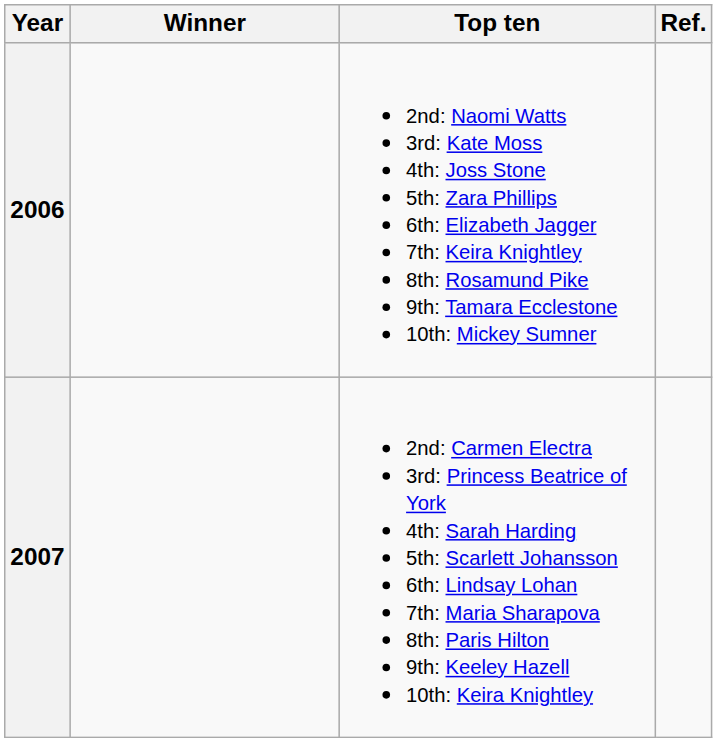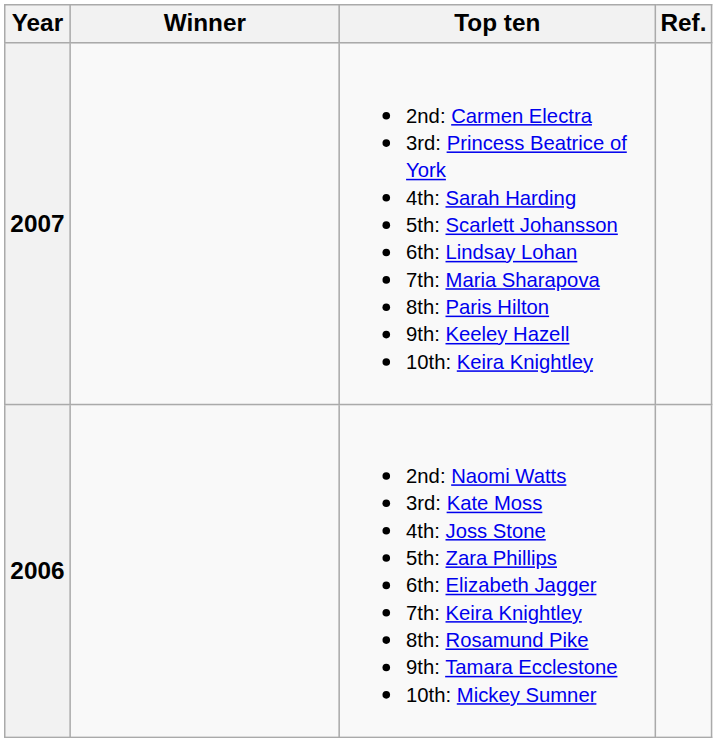 <table class="wikitable plainrowheaders sortable">
 <tr>
 <th scope=col>Year</th>
 <th scope=col width=170px>Winner</th>
 <th scope=col width=200px class=unsortable>Top ten</th>
 <th scope=col class=unsortable>Ref.</th>
 </tr>
 <tr>
+<th scope=row style="text-align:center;">2007</th>
+<td align=center></td>
+<td><br><ul><li><small>2nd: <a href='#'>Carmen Electra</a></small></li><li><small>3rd: <a href='#'>Princess Beatrice of York</a></small></li><li><small>4th: <a href='#'>Sarah Harding</a></small></li><li><small>5th: <a href='#'>Scarlett Johansson</a></small></li><li><small>6th: <a href='#'>Lindsay Lohan</a></small></li><li><small>7th: <a href='#'>Maria Sharapova</a></small></li><li><small>8th: <a href='#'>Paris Hilton</a></small></li><li><small>9th: <a href='#'>Keeley Hazell</a></small></li><li><small>10th: <a href='#'>Keira Knightley</a></small></li></ul></td>
+<td align=center></td>
+</tr>
+<tr>
 <th scope=row style="text-align:center;">2006</th>
 <td align=center></td>
 <td><br><ul><li><small>2nd: <a href='#'>Naomi Watts</a></small></li><li><small>3rd: <a href='#'>Kate Moss</a></small></li><li><small>4th: <a href='#'>Joss Stone</a></small></li><li><small>5th: <a href='#'>Zara Phillips</a></small></li><li><small>6th: <a href='#'>Elizabeth Jagger</a></small></li><li><small>7th: <a href='#'>Keira Knightley</a></small></li><li><small>8th: <a href='#'>Rosamund Pike</a></small></li><li><small>9th: <a href='#'>Tamara Ecclestone</a></small></li><li><small>10th: <a href='#'>Mickey Sumner</a></small></li></ul></td>
 <td align=center></td>
 </tr>
-<tr>
-<th scope=row style="text-align:center;">2007</th>
-<td align=center></td>
-<td><br><ul><li><small>2nd: <a href='#'>Carmen Electra</a></small></li><li><small>3rd: <a href='#'>Princess Beatrice of York</a></small></li><li><small>4th: <a href='#'>Sarah Harding</a></small></li><li><small>5th: <a href='#'>Scarlett Johansson</a></small></li><li><small>6th: <a href='#'>Lindsay Lohan</a></small></li><li><small>7th: <a href='#'>Maria Sharapova</a></small></li><li><small>8th: <a href='#'>Paris Hilton</a></small></li><li><small>9th: <a href='#'>Keeley Hazell</a></small></li><li><small>10th: <a href='#'>Keira Knightley</a></small></li></ul></td>
-<td align=center></td>
-</tr>
 </table>
